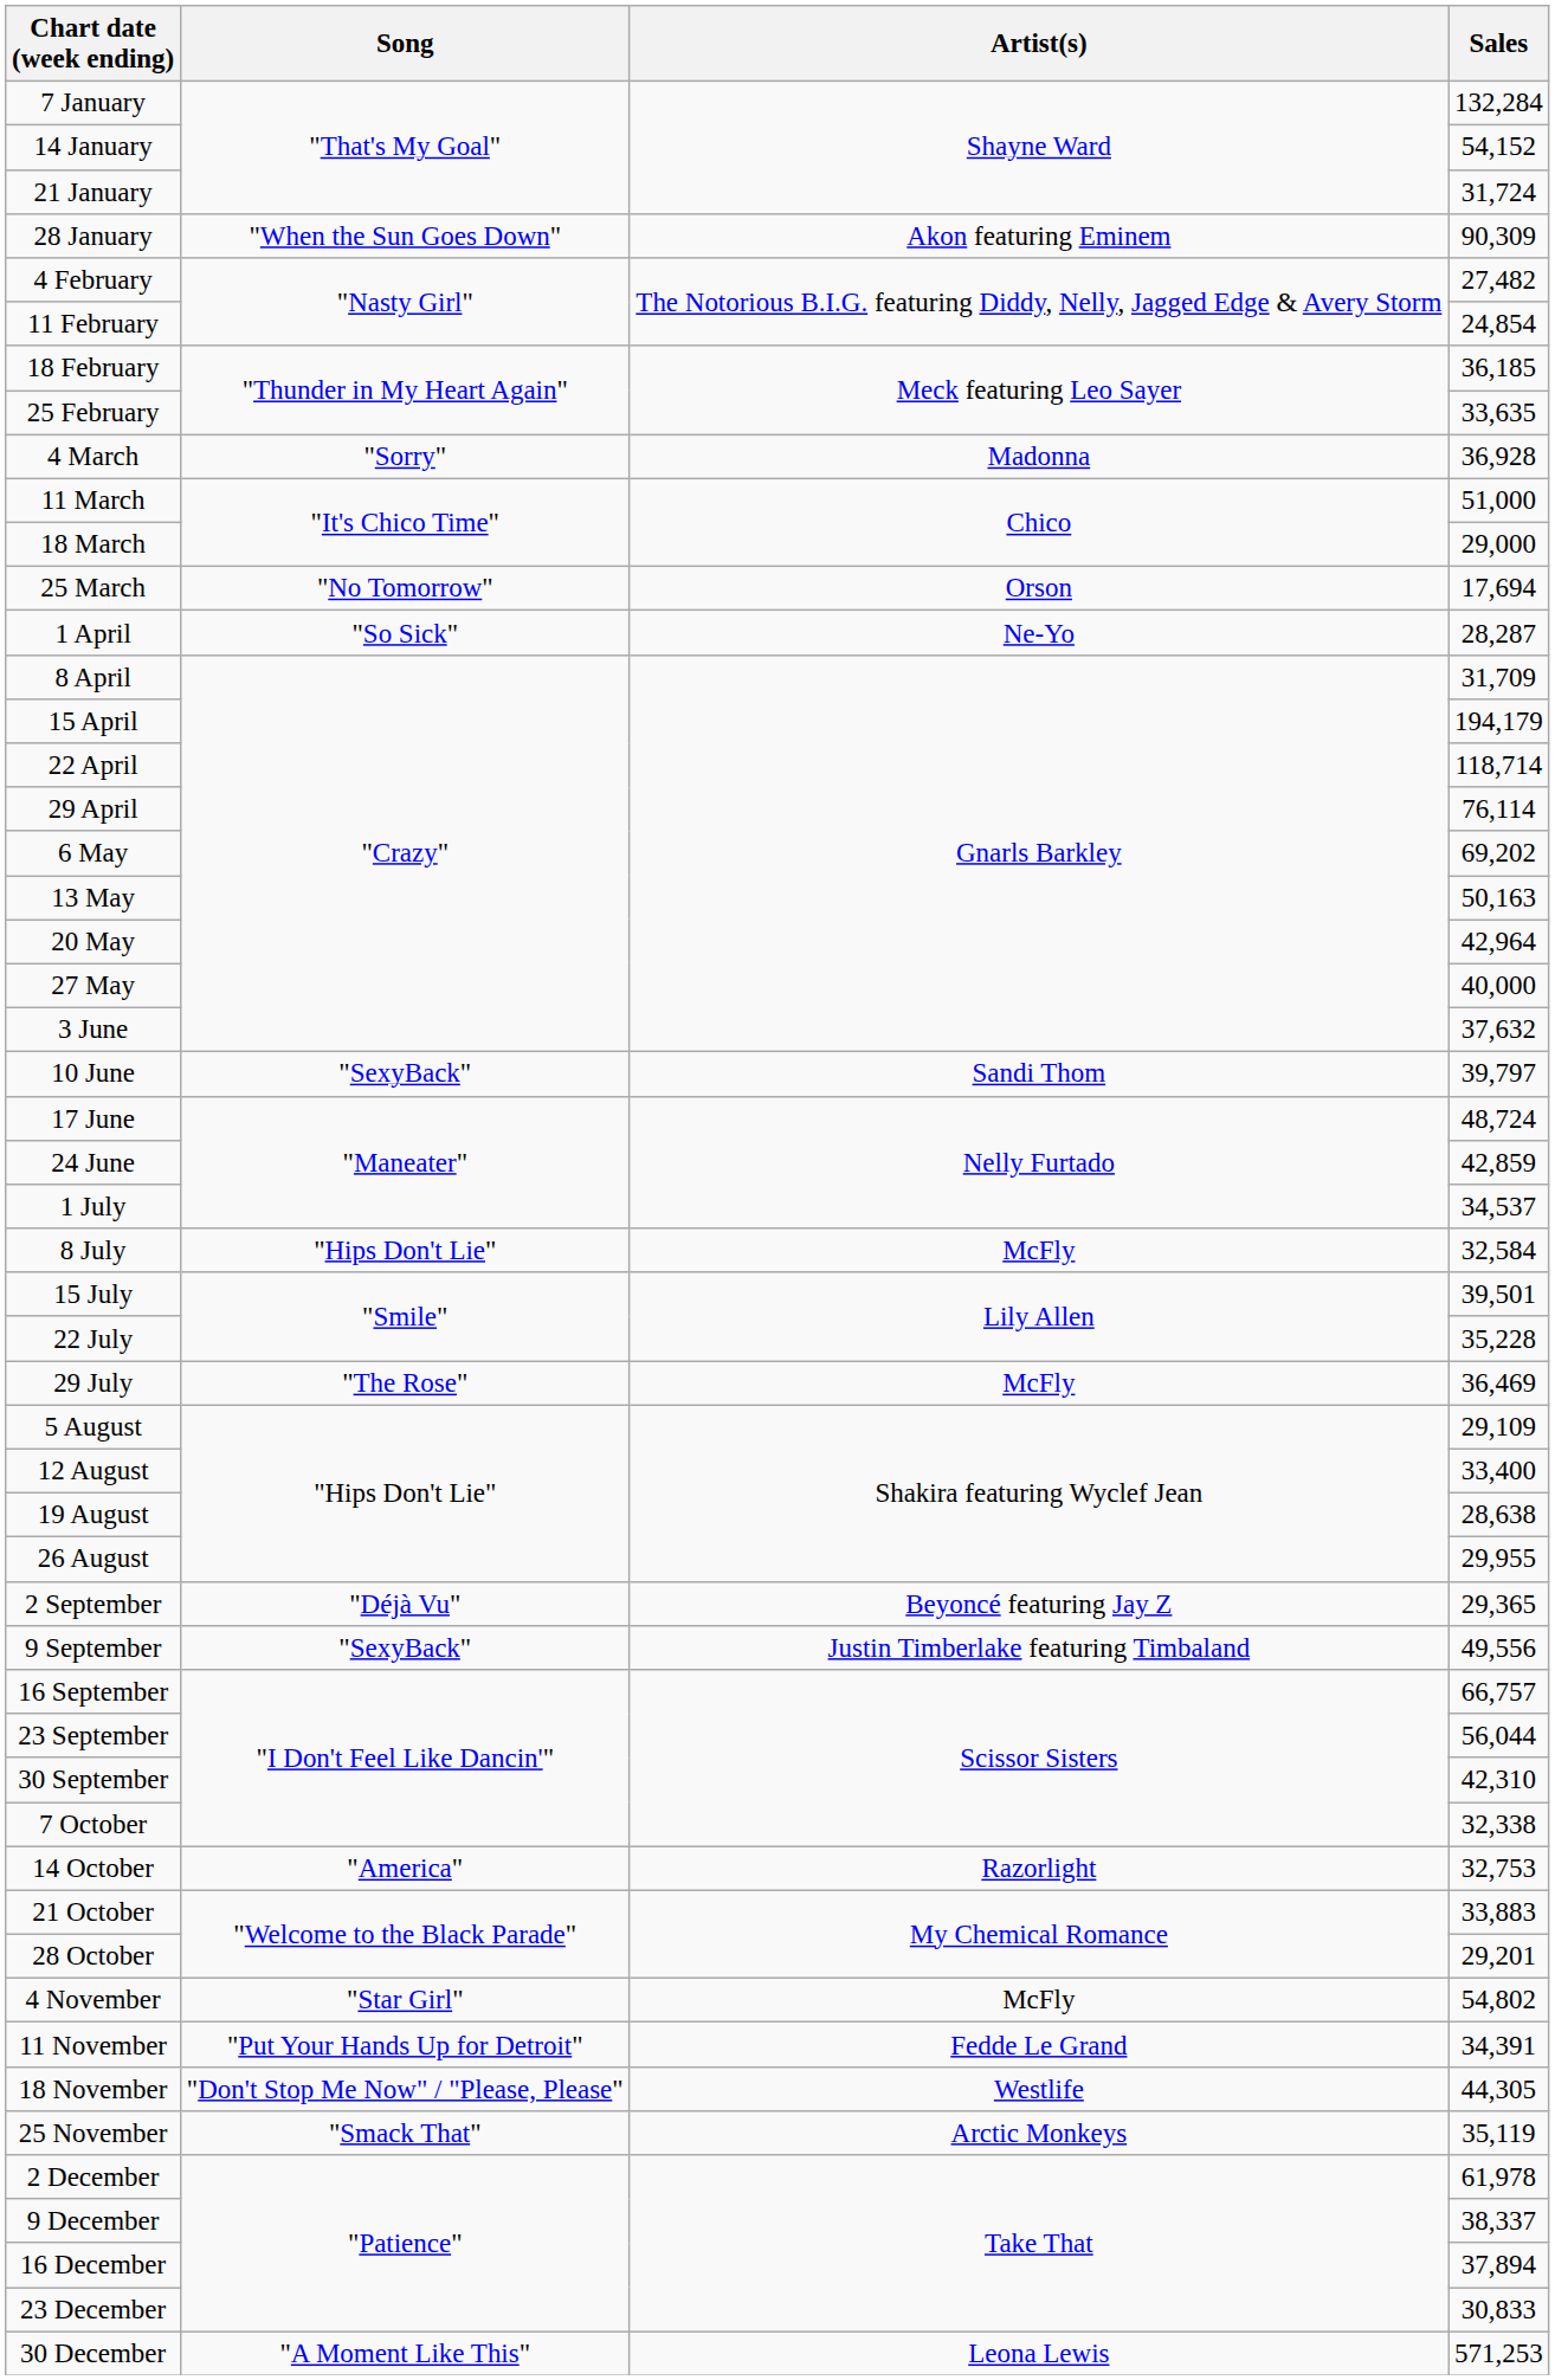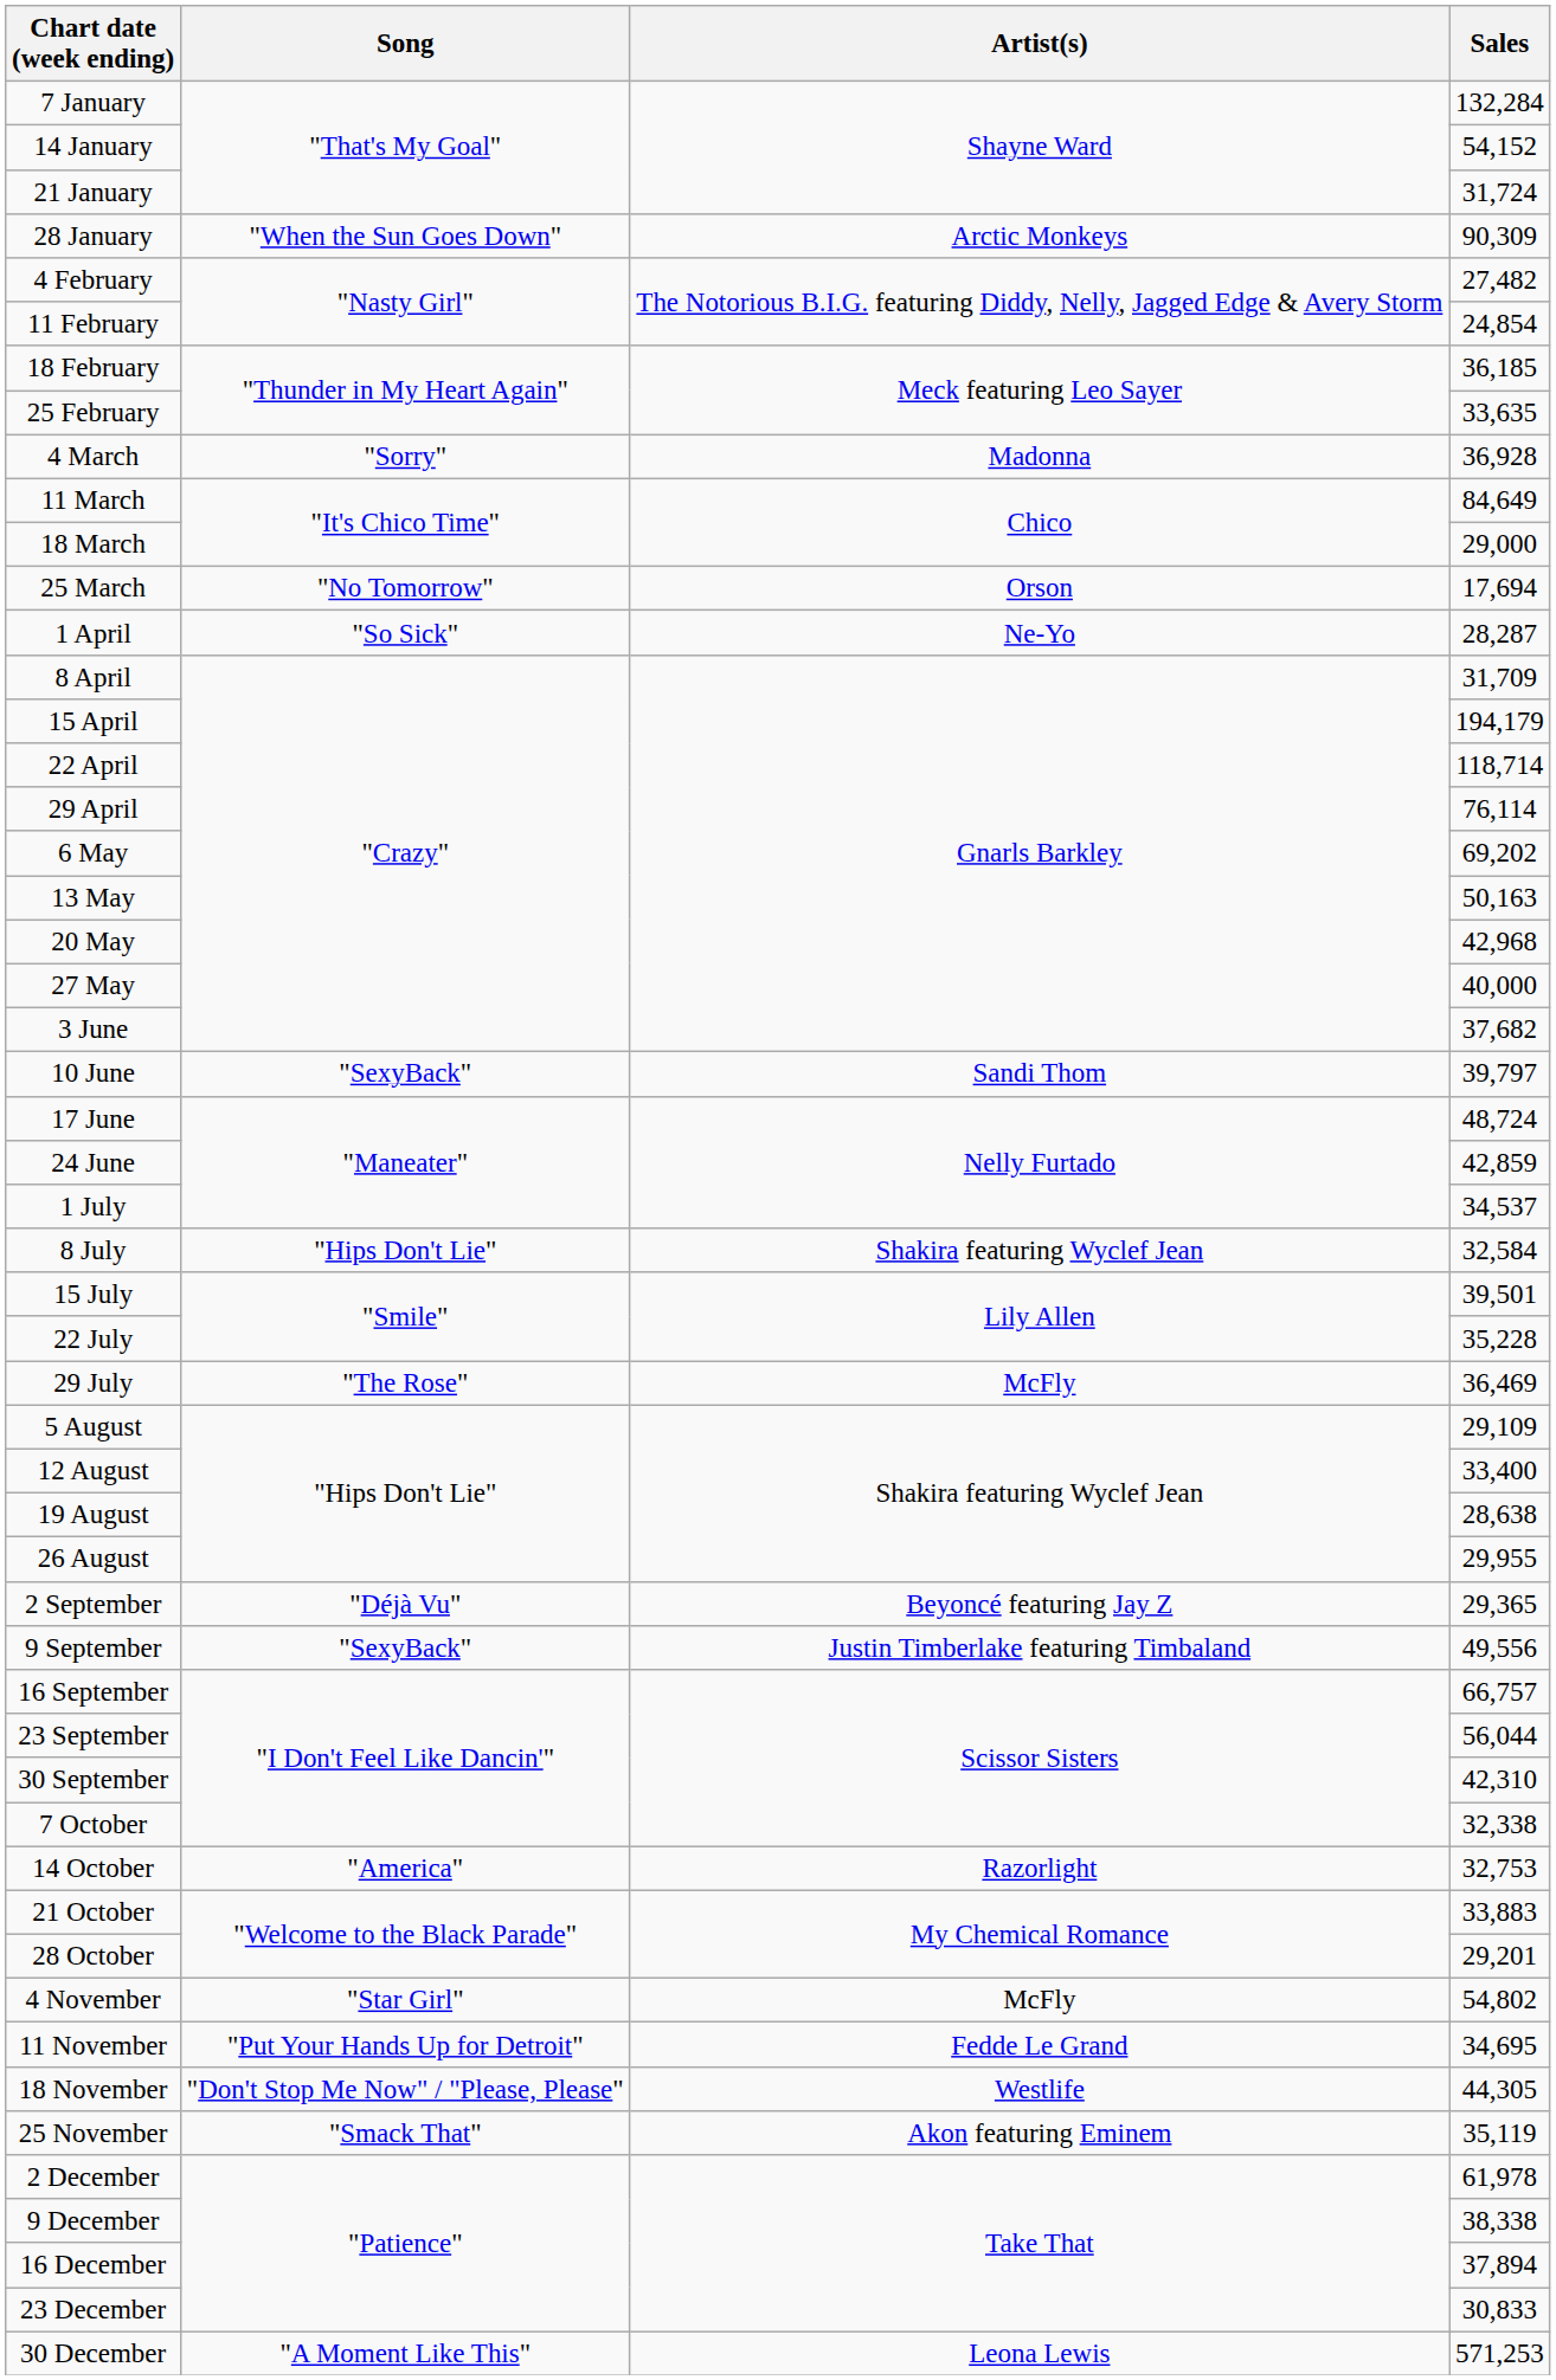 <table class="wikitable plainrowheaders" style="font-size:97%; text-align:center;">
 <tr>
 <th>Chart date<br>(week ending)</th>
 <th>Song</th>
 <th>Artist(s)</th>
 <th>Sales</th>
 </tr>
 <tr>
 <td>7 January</td>
 <td rowspan="3">"<a href='#'>That's My Goal</a>"</td>
 <td rowspan="3"><a href='#'>Shayne Ward</a></td>
 <td>132,284</td>
 </tr>
 <tr>
 <td>14 January</td>
 <td>54,152</td>
 </tr>
 <tr>
 <td>21 January</td>
 <td>31,724</td>
 </tr>
 <tr>
 <td>28 January</td>
 <td>"<a href='#'>When the Sun Goes Down</a>"</td>
-<td><a href='#'>Akon</a> featuring <a href='#'>Eminem</a></td>
+<td><a href='#'>Arctic Monkeys</a></td>
 <td>90,309</td>
 </tr>
 <tr>
 <td>4 February</td>
 <td rowspan="2">"<a href='#'>Nasty Girl</a>"</td>
 <td rowspan="2"><a href='#'>The Notorious B.I.G.</a> featuring <a href='#'>Diddy</a>, <a href='#'>Nelly</a>, <a href='#'>Jagged Edge</a> & <a href='#'>Avery Storm</a></td>
 <td>27,482</td>
 </tr>
 <tr>
 <td>11 February</td>
 <td>24,854</td>
 </tr>
 <tr>
 <td>18 February</td>
 <td rowspan="2">"<a href='#'>Thunder in My Heart Again</a>"</td>
 <td rowspan="2"><a href='#'>Meck</a> featuring <a href='#'>Leo Sayer</a></td>
 <td>36,185</td>
 </tr>
 <tr>
 <td>25 February</td>
 <td>33,635</td>
 </tr>
 <tr>
 <td>4 March</td>
 <td>"<a href='#'>Sorry</a>"</td>
 <td><a href='#'>Madonna</a></td>
 <td>36,928</td>
 </tr>
 <tr>
 <td>11 March</td>
 <td rowspan="2">"<a href='#'>It's Chico Time</a>"</td>
 <td rowspan="2"><a href='#'>Chico</a></td>
-<td>51,000</td>
+<td>84,649</td>
 </tr>
 <tr>
 <td>18 March</td>
 <td>29,000</td>
 </tr>
 <tr>
 <td>25 March</td>
 <td>"<a href='#'>No Tomorrow</a>"</td>
 <td><a href='#'>Orson</a></td>
 <td>17,694</td>
 </tr>
 <tr>
 <td>1 April</td>
 <td>"<a href='#'>So Sick</a>"</td>
 <td><a href='#'>Ne-Yo</a></td>
 <td>28,287</td>
 </tr>
 <tr>
 <td>8 April</td>
 <td rowspan="9">"<a href='#'>Crazy</a>"</td>
 <td rowspan="9"><a href='#'>Gnarls Barkley</a></td>
 <td>31,709</td>
 </tr>
 <tr>
 <td>15 April</td>
 <td>194,179</td>
 </tr>
 <tr>
 <td>22 April</td>
 <td>118,714</td>
 </tr>
 <tr>
 <td>29 April</td>
 <td>76,114</td>
 </tr>
 <tr>
 <td>6 May</td>
 <td>69,202</td>
 </tr>
 <tr>
 <td>13 May</td>
 <td>50,163</td>
 </tr>
 <tr>
 <td>20 May</td>
-<td>42,964</td>
+<td>42,968</td>
 </tr>
 <tr>
 <td>27 May</td>
 <td>40,000</td>
 </tr>
 <tr>
 <td>3 June</td>
-<td>37,632</td>
+<td>37,682</td>
 </tr>
 <tr>
 <td>10 June</td>
 <td>"<a href='#'>SexyBack</a>"</td>
 <td><a href='#'>Sandi Thom</a></td>
 <td>39,797</td>
 </tr>
 <tr>
 <td>17 June</td>
 <td rowspan="3">"<a href='#'>Maneater</a>"</td>
 <td rowspan="3"><a href='#'>Nelly Furtado</a></td>
 <td>48,724</td>
 </tr>
 <tr>
 <td>24 June</td>
 <td>42,859</td>
 </tr>
 <tr>
 <td>1 July</td>
 <td>34,537</td>
 </tr>
 <tr>
 <td>8 July</td>
 <td>"<a href='#'>Hips Don't Lie</a>"</td>
-<td><a href='#'>McFly</a></td>
+<td><a href='#'>Shakira</a> featuring <a href='#'>Wyclef Jean</a></td>
 <td>32,584</td>
 </tr>
 <tr>
 <td>15 July</td>
 <td rowspan="2">"<a href='#'>Smile</a>"</td>
 <td rowspan="2"><a href='#'>Lily Allen</a></td>
 <td>39,501</td>
 </tr>
 <tr>
 <td>22 July</td>
 <td>35,228</td>
 </tr>
 <tr>
 <td>29 July</td>
 <td>"<a href='#'>The Rose</a>"</td>
 <td><a href='#'>McFly</a></td>
 <td>36,469</td>
 </tr>
 <tr>
 <td>5 August</td>
 <td rowspan="4">"Hips Don't Lie"</td>
 <td rowspan="4">Shakira featuring Wyclef Jean</td>
 <td>29,109</td>
 </tr>
 <tr>
 <td>12 August</td>
 <td>33,400</td>
 </tr>
 <tr>
 <td>19 August</td>
 <td>28,638</td>
 </tr>
 <tr>
 <td>26 August</td>
 <td>29,955</td>
 </tr>
 <tr>
 <td>2 September</td>
 <td>"<a href='#'>Déjà Vu</a>"</td>
 <td><a href='#'>Beyoncé</a> featuring <a href='#'>Jay Z</a></td>
 <td>29,365</td>
 </tr>
 <tr>
 <td>9 September</td>
 <td>"<a href='#'>SexyBack</a>"</td>
 <td><a href='#'>Justin Timberlake</a> featuring <a href='#'>Timbaland</a></td>
 <td>49,556</td>
 </tr>
 <tr>
 <td>16 September</td>
 <td rowspan="4">"<a href='#'>I Don't Feel Like Dancin'</a>"</td>
 <td rowspan="4"><a href='#'>Scissor Sisters</a></td>
 <td>66,757</td>
 </tr>
 <tr>
 <td>23 September</td>
 <td>56,044</td>
 </tr>
 <tr>
 <td>30 September</td>
 <td>42,310</td>
 </tr>
 <tr>
 <td>7 October</td>
 <td>32,338</td>
 </tr>
 <tr>
 <td>14 October</td>
 <td>"<a href='#'>America</a>"</td>
 <td><a href='#'>Razorlight</a></td>
 <td>32,753</td>
 </tr>
 <tr>
 <td>21 October</td>
 <td rowspan="2">"<a href='#'>Welcome to the Black Parade</a>"</td>
 <td rowspan="2"><a href='#'>My Chemical Romance</a></td>
 <td>33,883</td>
 </tr>
 <tr>
 <td>28 October</td>
 <td>29,201</td>
 </tr>
 <tr>
 <td>4 November</td>
 <td>"<a href='#'>Star Girl</a>"</td>
 <td>McFly</td>
 <td>54,802</td>
 </tr>
 <tr>
 <td>11 November</td>
 <td>"<a href='#'>Put Your Hands Up for Detroit</a>"</td>
 <td><a href='#'>Fedde Le Grand</a></td>
-<td>34,391</td>
+<td>34,695</td>
 </tr>
 <tr>
 <td>18 November</td>
 <td>"<a href='#'>Don't Stop Me Now" / "Please, Please</a>"</td>
 <td><a href='#'>Westlife</a></td>
 <td>44,305</td>
 </tr>
 <tr>
 <td>25 November</td>
 <td>"<a href='#'>Smack That</a>"</td>
-<td><a href='#'>Arctic Monkeys</a></td>
+<td><a href='#'>Akon</a> featuring <a href='#'>Eminem</a></td>
 <td>35,119</td>
 </tr>
 <tr>
 <td>2 December</td>
 <td rowspan="4">"<a href='#'>Patience</a>"</td>
 <td rowspan="4"><a href='#'>Take That</a></td>
 <td>61,978</td>
 </tr>
 <tr>
 <td>9 December</td>
-<td>38,337</td>
+<td>38,338</td>
 </tr>
 <tr>
 <td>16 December</td>
 <td>37,894</td>
 </tr>
 <tr>
 <td>23 December</td>
 <td>30,833</td>
 </tr>
 <tr>
 <td>30 December</td>
 <td>"<a href='#'>A Moment Like This</a>"</td>
 <td><a href='#'>Leona Lewis</a></td>
 <td>571,253</td>
 </tr>
 </table>
